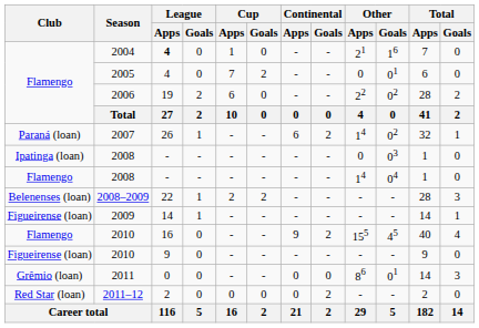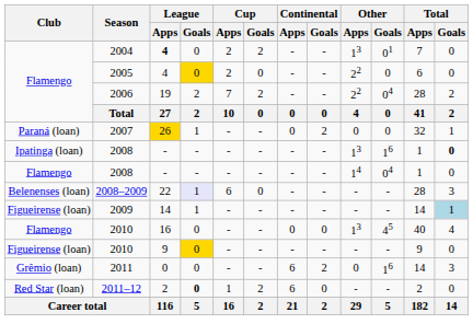 <table class="wikitable" style="text-align: center;">
 <tr>
 <th rowspan="2">Club</th>
 <th rowspan="2">Season</th>
 <th colspan="2">League</th>
 <th colspan="2">Cup</th>
 <th colspan="2">Continental</th>
 <th colspan="2">Other</th>
 <th colspan="2">Total</th>
 </tr>
 <tr>
 <th>Apps</th>
 <th>Goals</th>
 <th>Apps</th>
 <th>Goals</th>
 <th>Apps</th>
 <th>Goals</th>
 <th>Apps</th>
 <th>Goals</th>
 <th>Apps</th>
 <th>Goals</th>
 </tr>
 <tr>
 <td rowspan="4" valign="center"><a href='#'>Flamengo</a></td>
 <td>2004</td>
 <td><strong>4</strong></td>
 <td>0</td>
-<td>1</td>
-<td>0</td>
+<td>2</td>
+<td>2</td>
 <td>-</td>
 <td>-</td>
-<td>2<sup>1</sup></td>
-<td>1<sup>6</sup></td>
+<td>1<sup>3</sup></td>
+<td>0<sup>1</sup></td>
 <td>7</td>
 <td>0</td>
 </tr>
 <tr>
 <td>2005</td>
 <td>4</td>
+<td style="background: gold;">0</td>
+<td>2</td>
 <td>0</td>
-<td>7</td>
-<td>2</td>
 <td>-</td>
 <td>-</td>
+<td>2<sup>2</sup></td>
 <td>0</td>
-<td>0<sup>1</sup></td>
 <td>6</td>
 <td>0</td>
 </tr>
 <tr>
 <td>2006</td>
 <td>19</td>
 <td>2</td>
-<td>6</td>
-<td>0</td>
+<td>7</td>
+<td>2</td>
 <td>-</td>
 <td>-</td>
 <td>2<sup>2</sup></td>
-<td>0<sup>2</sup></td>
+<td>0<sup>4</sup></td>
 <td>28</td>
 <td>2</td>
 </tr>
 <tr>
 <th>Total</th>
 <th>27</th>
 <th>2</th>
 <th>10</th>
 <th>0</th>
 <th>0</th>
 <th>0</th>
 <th>4</th>
 <th>0</th>
 <th>41</th>
 <th>2</th>
 </tr>
 <tr>
 <td rowspan="1" valign="center"><a href='#'>Paraná</a> (loan)</td>
 <td>2007</td>
-<td>26</td>
+<td style="background: gold;">26</td>
 <td>1</td>
 <td>-</td>
 <td>-</td>
-<td>6</td>
+<td>0</td>
 <td>2</td>
-<td>1<sup>4</sup></td>
-<td>0<sup>2</sup></td>
+<td>0</td>
+<td>0</td>
 <td>32</td>
 <td>1</td>
 </tr>
 <tr>
 <td rowspan="1" valign="center"><a href='#'>Ipatinga</a> (loan)</td>
 <td>2008</td>
 <td>-</td>
 <td>-</td>
 <td>-</td>
 <td>-</td>
 <td>-</td>
 <td>-</td>
-<td>0</td>
-<td>0<sup>3</sup></td>
+<td>1<sup>3</sup></td>
+<td>1<sup>6</sup></td>
 <td>1</td>
-<td>0</td>
+<td><strong>0</strong></td>
 </tr>
 <tr>
 <td rowspan="1" valign="center"><a href='#'>Flamengo</a></td>
 <td>2008</td>
 <td>-</td>
 <td>-</td>
 <td>-</td>
 <td>-</td>
 <td>-</td>
 <td>-</td>
 <td>1<sup>4</sup></td>
 <td>0<sup>4</sup></td>
 <td>1</td>
 <td>0</td>
 </tr>
 <tr>
 <td rowspan="1" valign="center"><a href='#'>Belenenses</a> (loan)</td>
 <td><a href='#'>2008–2009</a></td>
 <td>22</td>
-<td>1</td>
-<td>2</td>
-<td>2</td>
+<td style="background: lavender;">1</td>
+<td>6</td>
+<td>0</td>
 <td>-</td>
 <td>-</td>
 <td>-</td>
 <td>-</td>
 <td>28</td>
 <td>3</td>
 </tr>
 <tr>
 <td rowspan="1" valign="center"><a href='#'>Figueirense</a> (loan)</td>
 <td>2009</td>
 <td>14</td>
 <td>1</td>
 <td>-</td>
 <td>-</td>
 <td>-</td>
 <td>-</td>
 <td>-</td>
 <td>-</td>
 <td>14</td>
-<td>1</td>
+<td style="background: lightblue;">1</td>
 </tr>
 <tr>
 <td rowspan="1" valign="center"><a href='#'>Flamengo</a></td>
 <td>2010</td>
 <td>16</td>
 <td>0</td>
 <td>-</td>
 <td>-</td>
-<td>9</td>
-<td>2</td>
-<td>15<sup>5</sup></td>
+<td>0</td>
+<td>0</td>
+<td>1<sup>3</sup></td>
 <td>4<sup>5</sup></td>
 <td>40</td>
 <td>4</td>
 </tr>
 <tr>
 <td rowspan="1" valign="center"><a href='#'>Figueirense</a> (loan)</td>
 <td>2010</td>
 <td>9</td>
-<td>0</td>
+<td style="background: gold;">0</td>
 <td>-</td>
 <td>-</td>
 <td>-</td>
 <td>-</td>
 <td>-</td>
 <td>-</td>
 <td>9</td>
 <td>0</td>
 </tr>
 <tr>
 <td rowspan="1" valign="center"><a href='#'>Grêmio</a> (loan)</td>
 <td>2011</td>
 <td>0</td>
 <td>0</td>
 <td>-</td>
 <td>-</td>
+<td>6</td>
+<td>2</td>
 <td>0</td>
-<td>0</td>
-<td>8<sup>6</sup></td>
-<td>0<sup>1</sup></td>
+<td>1<sup>6</sup></td>
 <td>14</td>
 <td>3</td>
 </tr>
 <tr>
 <td rowspan="1" valign="center"><a href='#'>Red Star</a> (loan)</td>
 <td><a href='#'>2011–12</a></td>
 <td>2</td>
+<td><strong>0</strong></td>
+<td>1</td>
+<td>2</td>
+<td>6</td>
 <td>0</td>
-<td>0</td>
-<td>0</td>
-<td>0</td>
-<td>2</td>
 <td>-</td>
 <td>-</td>
 <td>2</td>
 <td>0</td>
 </tr>
 <tr>
 <th colspan="2">Career total</th>
 <th>116</th>
 <th>5</th>
 <th>16</th>
 <th>2</th>
 <th>21</th>
 <th>2</th>
 <th>29</th>
 <th>5</th>
 <th>182</th>
 <th>14</th>
 </tr>
 </table>
